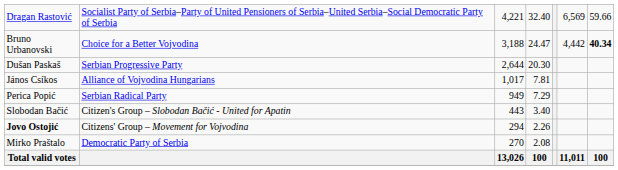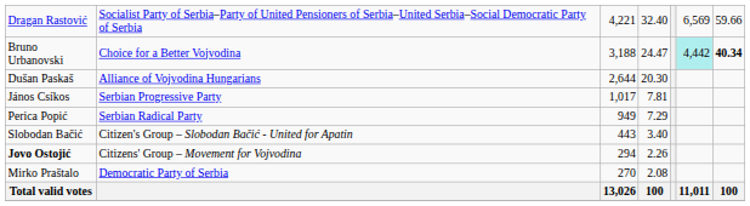 <table style="width:1000px;" class="wikitable">
 <tr>
 <td align="left"><a href='#'>Dragan Rastović</a></td>
 <td align="left"><a href='#'>Socialist Party of Serbia</a>–<a href='#'>Party of United Pensioners of Serbia</a>–<a href='#'>United Serbia</a>–<a href='#'>Social Democratic Party of Serbia</a></td>
 <td align="right">4,221</td>
 <td align="right">32.40</td>
 <th align="left"></th>
 <td align="right">6,569</td>
 <td align="right">59.66</td>
 </tr>
 <tr>
 <td align="left">Bruno Urbanovski</td>
 <td align="left"><a href='#'>Choice for a Better Vojvodina</a></td>
 <td align="right">3,188</td>
 <td align="right">24.47</td>
 <th align="left"></th>
-<td align="right">4,442</td>
+<td align="right" style="background: paleturquoise;">4,442</td>
 <td align="right"><strong>40.34</strong></td>
 </tr>
 <tr>
 <td align="left">Dušan Paskaš</td>
-<td align="left"><a href='#'>Serbian Progressive Party</a></td>
+<td align="left"><a href='#'>Alliance of Vojvodina Hungarians</a></td>
 <td align="right">2,644</td>
 <td align="right">20.30</td>
 <th align="left"></th>
 <td align="right"></td>
 <td align="right"></td>
 </tr>
 <tr>
 <td align="left">János Csíkos</td>
-<td align="left"><a href='#'>Alliance of Vojvodina Hungarians</a></td>
+<td align="left"><a href='#'>Serbian Progressive Party</a></td>
 <td align="right">1,017</td>
 <td align="right">7.81</td>
 <th align="left"></th>
 <td align="right"></td>
 <td align="right"></td>
 </tr>
 <tr>
 <td align="left">Perica Popić</td>
 <td align="left"><a href='#'>Serbian Radical Party</a></td>
 <td align="right">949</td>
 <td align="right">7.29</td>
 <th align="left"></th>
 <td align="right"></td>
 <td align="right"></td>
 </tr>
 <tr>
 <td align="left">Slobodan Bačić</td>
 <td align="left">Citizen's Group – <em>Slobodan Bačić - United for Apatin</em></td>
 <td align="right">443</td>
 <td align="right">3.40</td>
 <th align="left"></th>
 <td align="right"></td>
 <td align="right"></td>
 </tr>
 <tr>
 <td align="left"><strong>Jovo Ostojić</strong></td>
 <td align="left">Citizens' Group – <em>Movement for Vojvodina</em></td>
 <td align="right">294</td>
 <td align="right">2.26</td>
 <th align="left"></th>
 <td align="right"></td>
 <td align="right"></td>
 </tr>
 <tr>
 <td align="left">Mirko Praštalo</td>
 <td align="left"><a href='#'>Democratic Party of Serbia</a></td>
 <td align="right">270</td>
 <td align="right">2.08</td>
 <th align="left"></th>
 <td align="right"></td>
 <td align="right"></td>
 </tr>
 <tr>
 <th align="left">Total valid votes</th>
 <th align="left"></th>
 <th align="right">13,026</th>
 <th align="right">100</th>
 <th align="left"></th>
 <th align="right">11,011</th>
 <th align="right">100</th>
 </tr>
 <tr>
 </tr>
 </table>
